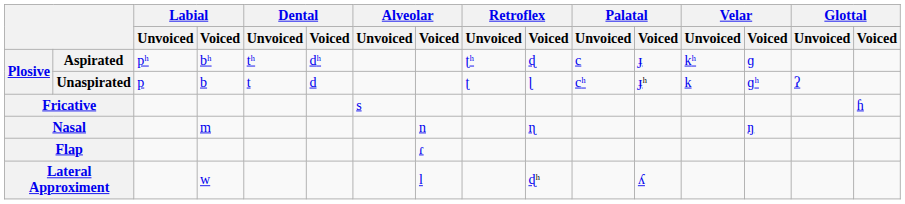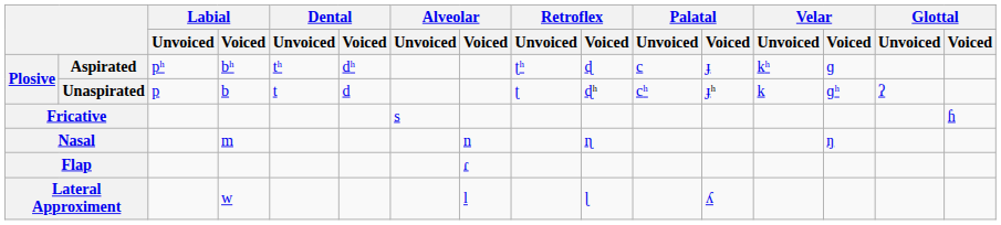 <table class="wikitable">
 <tr>
 <th colspan="2" rowspan="2"></th>
 <th colspan="2"><a href='#'>Labial</a></th>
 <th colspan="2"><a href='#'>Dental</a></th>
 <th colspan="2"><a href='#'>Alveolar</a></th>
 <th colspan="2"><a href='#'>Retroflex</a></th>
 <th colspan="2"><a href='#'>Palatal</a></th>
 <th colspan="2"><a href='#'>Velar</a></th>
 <th colspan="2"><a href='#'>Glottal</a></th>
 </tr>
 <tr>
 <th>Unvoiced</th>
 <th>Voiced</th>
 <th>Unvoiced</th>
 <th>Voiced</th>
 <th>Unvoiced</th>
 <th>Voiced</th>
 <th>Unvoiced</th>
 <th>Voiced</th>
 <th>Unvoiced</th>
 <th>Voiced</th>
 <th>Unvoiced</th>
 <th>Voiced</th>
 <th>Unvoiced</th>
 <th>Voiced</th>
 </tr>
 <tr>
 <th rowspan="2"><a href='#'>Plosive</a></th>
 <th>Aspirated</th>
 <td><a href='#'>pʰ</a></td>
 <td><a href='#'>b</a><a href='#'>ʰ</a></td>
 <td><a href='#'>tʰ</a></td>
 <td><a href='#'>d</a><a href='#'>ʰ</a></td>
 <td></td>
 <td></td>
 <td><a href='#'>ʈ</a><a href='#'>ʰ</a></td>
 <td><a href='#'>ɖ</a></td>
 <td><a href='#'>c</a></td>
 <td><a href='#'>ɟ</a></td>
 <td><a href='#'>k</a><a href='#'>ʰ</a></td>
 <td><a href='#'>ɡ</a></td>
 <td></td>
 <td></td>
 </tr>
 <tr>
 <th>Unaspirated</th>
 <td><a href='#'>p</a></td>
 <td><a href='#'>b</a></td>
 <td><a href='#'>t</a></td>
 <td><a href='#'>d</a></td>
 <td></td>
 <td></td>
 <td><a href='#'>ʈ</a></td>
-<td><a href='#'>ɭ</a></td>
+<td><a href='#'>ɖ</a>ʰ</td>
 <td><a href='#'>c</a><a href='#'>ʰ</a></td>
 <td><a href='#'>ɟ</a>ʰ</td>
 <td><a href='#'>k</a></td>
 <td><a href='#'>ɡ</a><a href='#'>ʰ</a></td>
 <td><a href='#'>ʔ</a></td>
 <td></td>
 </tr>
 <tr>
 <th colspan="2"><a href='#'>Fricative</a></th>
 <td></td>
 <td></td>
 <td></td>
 <td></td>
 <td><a href='#'>s</a></td>
 <td></td>
 <td></td>
 <td></td>
 <td></td>
 <td></td>
 <td></td>
 <td></td>
 <td></td>
 <td><a href='#'>ɦ</a></td>
 </tr>
 <tr>
 <th colspan="2"><a href='#'>Nasal</a></th>
 <td></td>
 <td><a href='#'>m</a></td>
 <td></td>
 <td></td>
 <td></td>
 <td><a href='#'>n</a></td>
 <td></td>
 <td><a href='#'>ɳ</a></td>
 <td></td>
 <td></td>
 <td></td>
 <td><a href='#'>ŋ</a></td>
 <td></td>
 <td></td>
 </tr>
 <tr>
 <th colspan="2"><a href='#'>Flap</a></th>
 <td></td>
 <td></td>
 <td></td>
 <td></td>
 <td></td>
 <td><a href='#'>ɾ</a></td>
 <td></td>
 <td></td>
 <td></td>
 <td></td>
 <td></td>
 <td></td>
 <td></td>
 <td></td>
 </tr>
 <tr>
 <th colspan="2"><a href='#'>Lateral Approximent</a></th>
 <td></td>
 <td><a href='#'>w</a></td>
 <td></td>
 <td></td>
 <td></td>
 <td><a href='#'>l</a></td>
 <td></td>
-<td><a href='#'>ɖ</a>ʰ</td>
+<td><a href='#'>ɭ</a></td>
 <td></td>
 <td><a href='#'>ʎ</a></td>
 <td></td>
 <td></td>
 <td></td>
 <td></td>
 </tr>
 </table>
